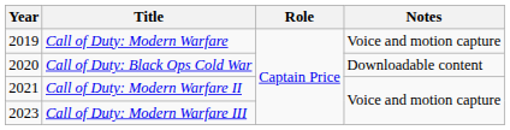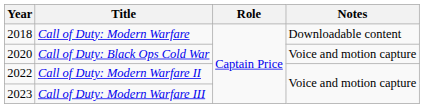 <table class="wikitable sortable">
 <tr>
 <th>Year</th>
 <th>Title</th>
 <th>Role</th>
 <th class="unsortable">Notes</th>
 </tr>
 <tr>
-<td>2019</td>
+<td>2018</td>
 <td><em><a href='#'>Call of Duty: Modern Warfare</a></em></td>
 <td rowspan="4"><a href='#'>Captain Price</a></td>
-<td>Voice and motion capture</td>
+<td>Downloadable content</td>
 </tr>
 <tr>
 <td>2020</td>
 <td><em><a href='#'>Call of Duty: Black Ops Cold War</a></em></td>
-<td>Downloadable content</td>
+<td>Voice and motion capture</td>
 </tr>
 <tr>
-<td>2021</td>
+<td>2022</td>
 <td><a href='#'><em>Call of Duty: Modern Warfare II</em></a></td>
 <td rowspan="2">Voice and motion capture</td>
 </tr>
 <tr>
 <td>2023</td>
 <td><em><a href='#'>Call of Duty: Modern Warfare III</a></em></td>
 </tr>
 </table>
